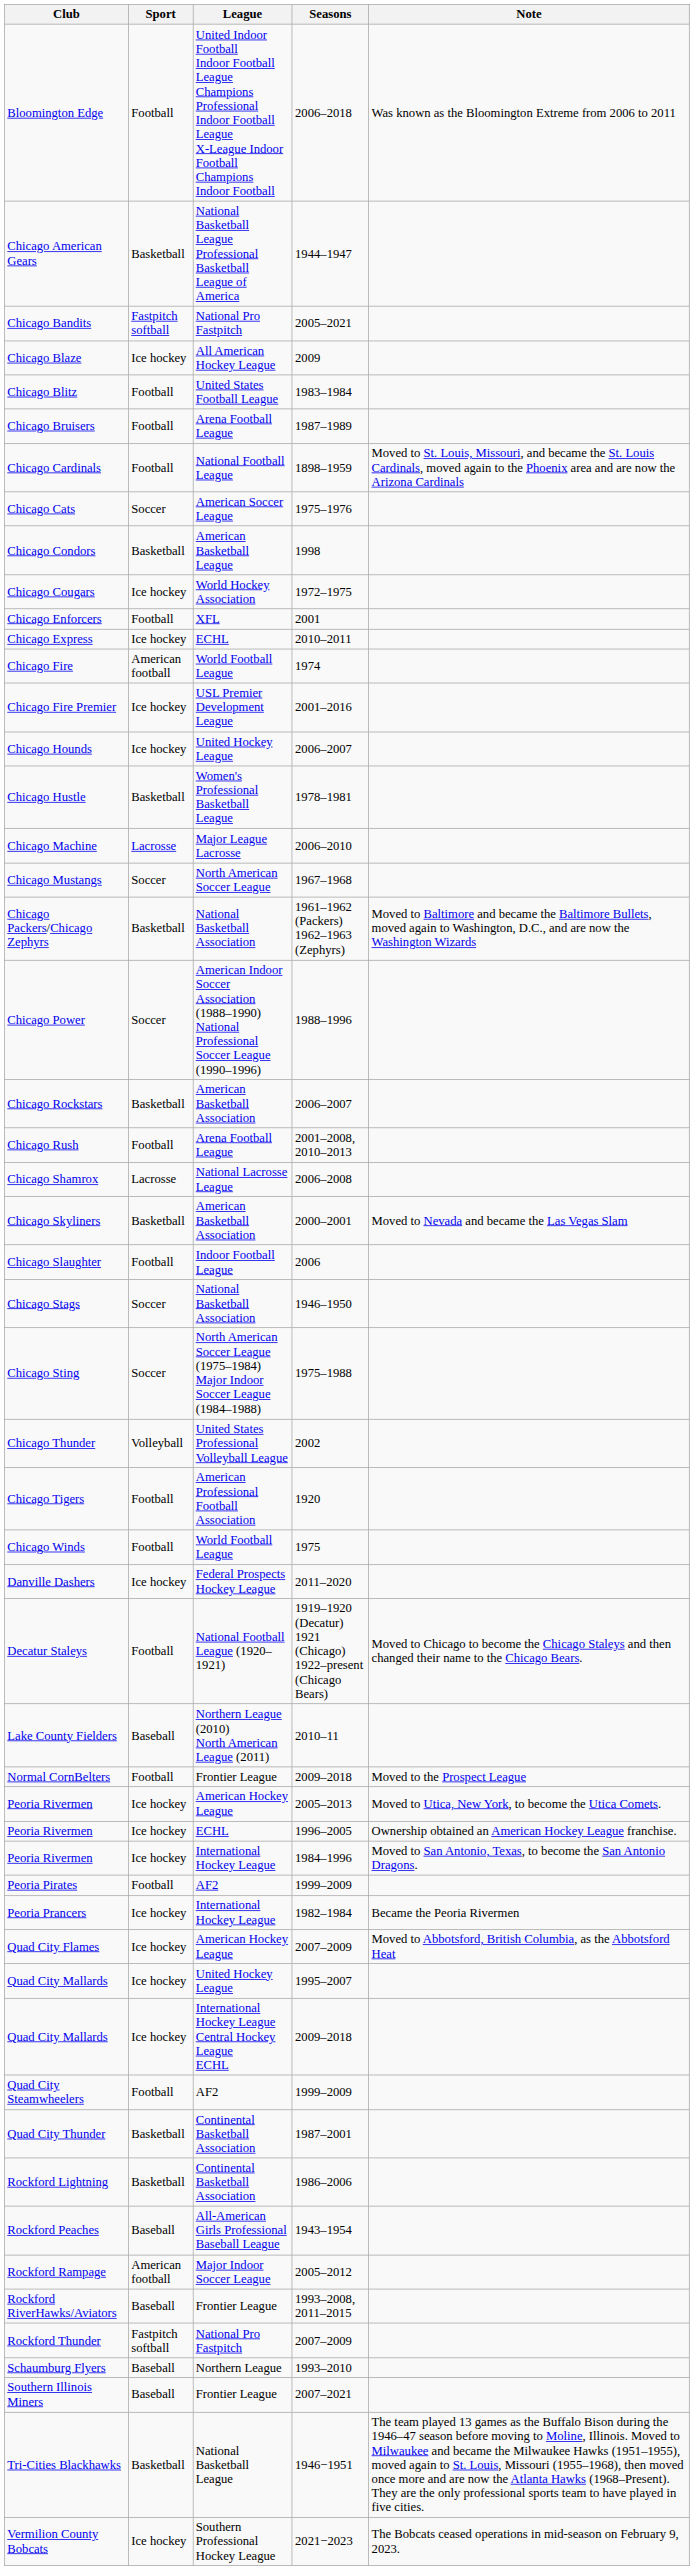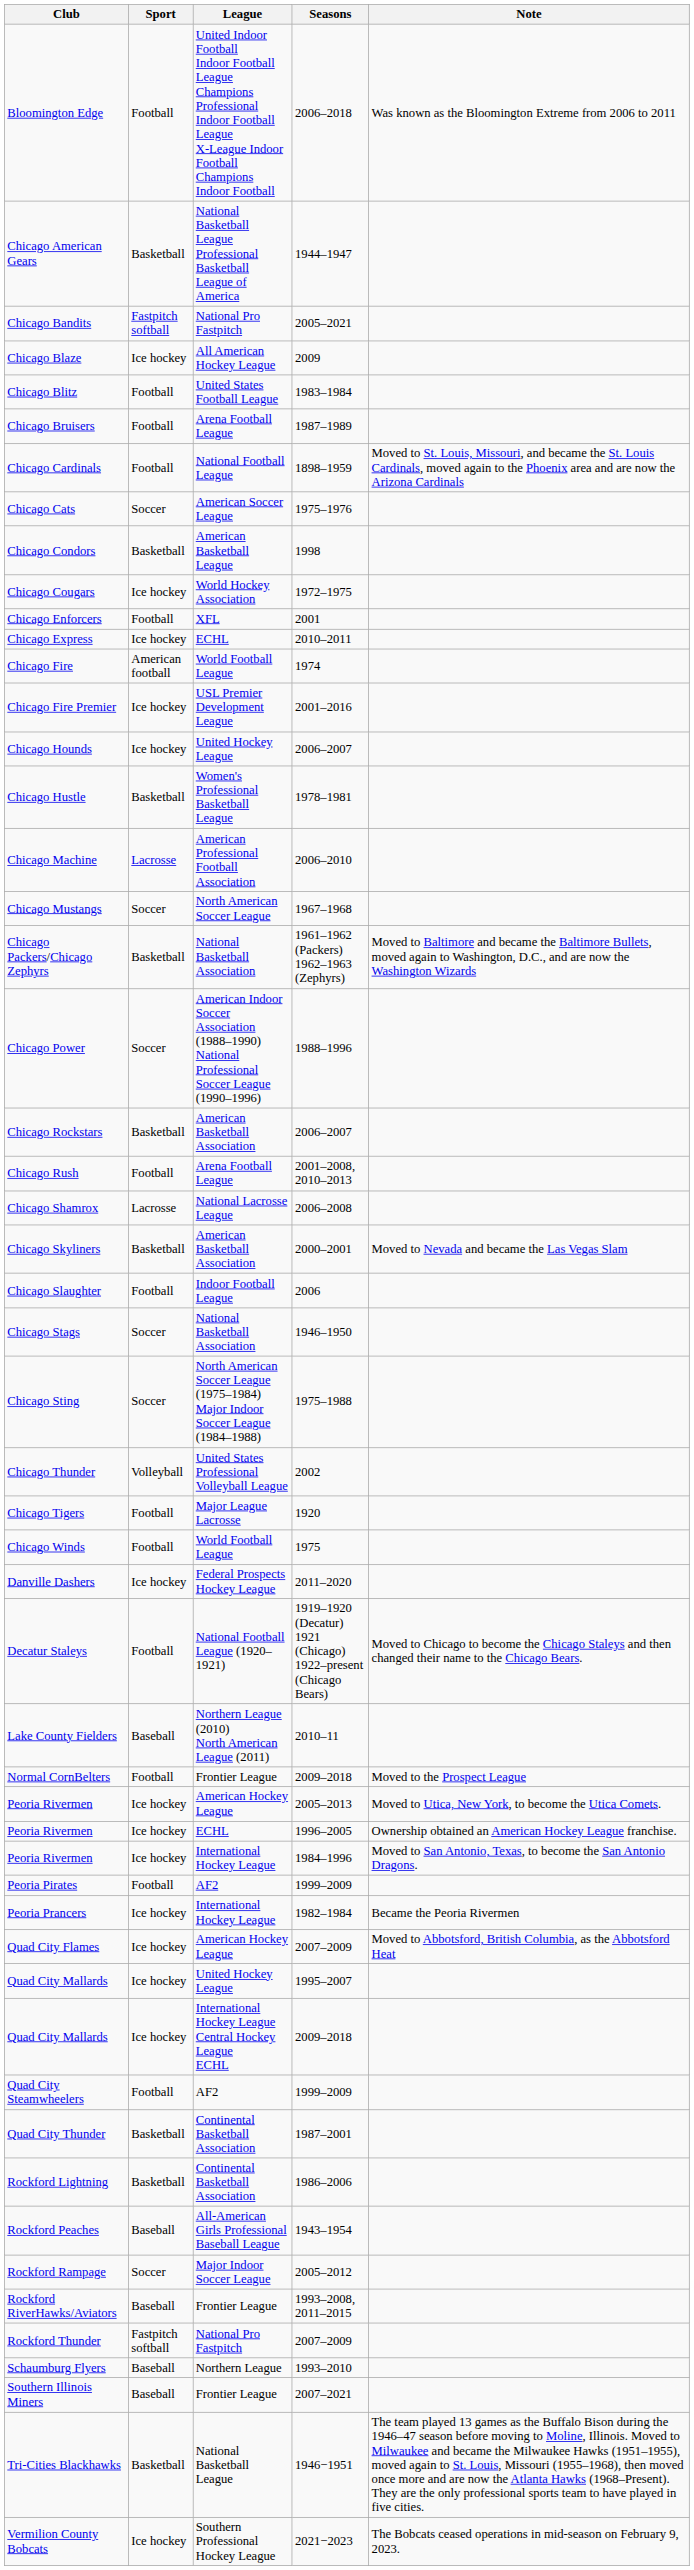 <table class="wikitable sortable">
 <tr>
 <th>Club</th>
 <th>Sport</th>
 <th>League</th>
 <th>Seasons</th>
 <th>Note</th>
 </tr>
 <tr>
 <td><a href='#'>Bloomington Edge</a></td>
 <td>Football</td>
 <td><a href='#'>United Indoor Football</a><br><a href='#'>Indoor Football League</a><br><a href='#'>Champions Professional Indoor Football League</a><br><a href='#'>X-League Indoor Football</a><br><a href='#'>Champions Indoor Football</a></td>
 <td>2006–2018</td>
 <td>Was known as the Bloomington Extreme from 2006 to 2011</td>
 </tr>
 <tr>
 <td><a href='#'>Chicago American Gears</a></td>
 <td>Basketball</td>
 <td><a href='#'>National Basketball League</a><br><a href='#'>Professional Basketball League of America</a></td>
 <td>1944–1947</td>
 <td></td>
 </tr>
 <tr>
 <td><a href='#'>Chicago Bandits</a></td>
 <td><a href='#'>Fastpitch softball</a></td>
 <td><a href='#'>National Pro Fastpitch</a></td>
 <td>2005–2021</td>
 <td></td>
 </tr>
 <tr>
 <td><a href='#'>Chicago Blaze</a></td>
 <td>Ice hockey</td>
 <td><a href='#'>All American Hockey League</a></td>
 <td>2009</td>
 <td></td>
 </tr>
 <tr>
 <td><a href='#'>Chicago Blitz</a></td>
 <td>Football</td>
 <td><a href='#'>United States Football League</a></td>
 <td>1983–1984</td>
 <td></td>
 </tr>
 <tr>
 <td><a href='#'>Chicago Bruisers</a></td>
 <td>Football</td>
 <td><a href='#'>Arena Football League</a></td>
 <td>1987–1989</td>
 <td></td>
 </tr>
 <tr>
 <td><a href='#'>Chicago Cardinals</a></td>
 <td>Football</td>
 <td><a href='#'>National Football League</a></td>
 <td>1898–1959</td>
 <td>Moved to <a href='#'>St. Louis, Missouri</a>, and became the <a href='#'>St. Louis Cardinals</a>, moved again to the <a href='#'>Phoenix</a> area and are now the <a href='#'>Arizona Cardinals</a></td>
 </tr>
 <tr>
 <td><a href='#'>Chicago Cats</a></td>
 <td>Soccer</td>
 <td><a href='#'>American Soccer League</a></td>
 <td>1975–1976</td>
 </tr>
 <tr>
 <td><a href='#'>Chicago Condors</a></td>
 <td>Basketball</td>
 <td><a href='#'>American Basketball League</a></td>
 <td>1998</td>
 <td></td>
 </tr>
 <tr>
 <td><a href='#'>Chicago Cougars</a></td>
 <td>Ice hockey</td>
 <td><a href='#'>World Hockey Association</a></td>
 <td>1972–1975</td>
 <td></td>
 </tr>
 <tr>
 <td><a href='#'>Chicago Enforcers</a></td>
 <td>Football</td>
 <td><a href='#'>XFL</a></td>
 <td>2001</td>
 <td></td>
 </tr>
 <tr>
 <td><a href='#'>Chicago Express</a></td>
 <td>Ice hockey</td>
 <td><a href='#'>ECHL</a></td>
 <td>2010–2011</td>
 <td></td>
 </tr>
 <tr>
 <td><a href='#'>Chicago Fire</a></td>
 <td>American football</td>
 <td><a href='#'>World Football League</a></td>
 <td>1974</td>
 <td></td>
 </tr>
 <tr>
 <td><a href='#'>Chicago Fire Premier</a></td>
 <td>Ice hockey</td>
 <td><a href='#'>USL Premier Development League</a></td>
 <td>2001–2016</td>
 <td></td>
 </tr>
 <tr>
 <td><a href='#'>Chicago Hounds</a></td>
 <td>Ice hockey</td>
 <td><a href='#'>United Hockey League</a></td>
 <td>2006–2007</td>
 <td></td>
 </tr>
 <tr>
 <td><a href='#'>Chicago Hustle</a></td>
 <td>Basketball</td>
 <td><a href='#'>Women's Professional Basketball League</a></td>
 <td>1978–1981</td>
 <td></td>
 </tr>
 <tr>
 <td><a href='#'>Chicago Machine</a></td>
 <td><a href='#'>Lacrosse</a></td>
-<td><a href='#'>Major League Lacrosse</a></td>
+<td><a href='#'>American Professional Football Association</a></td>
 <td>2006–2010</td>
 <td></td>
 </tr>
 <tr>
 <td><a href='#'>Chicago Mustangs</a></td>
 <td>Soccer</td>
 <td><a href='#'>North American Soccer League</a></td>
 <td>1967–1968</td>
 <td></td>
 </tr>
 <tr>
 <td><a href='#'>Chicago Packers</a>/<a href='#'>Chicago Zephyrs</a></td>
 <td>Basketball</td>
 <td><a href='#'>National Basketball Association</a></td>
 <td>1961–1962 (Packers)<br> 1962–1963 (Zephyrs)</td>
 <td>Moved to <a href='#'>Baltimore</a> and became the <a href='#'>Baltimore Bullets</a>, moved again to Washington, D.C., and are now the <a href='#'>Washington Wizards</a></td>
 </tr>
 <tr>
 <td><a href='#'>Chicago Power</a></td>
 <td>Soccer</td>
 <td><a href='#'>American Indoor Soccer Association</a> (1988–1990)<br> <a href='#'>National Professional Soccer League</a> (1990–1996)</td>
 <td>1988–1996</td>
 <td></td>
 </tr>
 <tr>
 <td><a href='#'>Chicago Rockstars</a></td>
 <td>Basketball</td>
 <td><a href='#'>American Basketball Association</a></td>
 <td>2006–2007</td>
 <td></td>
 </tr>
 <tr>
 <td><a href='#'>Chicago Rush</a></td>
 <td>Football</td>
 <td><a href='#'>Arena Football League</a></td>
 <td>2001–2008, 2010–2013</td>
 <td></td>
 </tr>
 <tr>
 <td><a href='#'>Chicago Shamrox</a></td>
 <td>Lacrosse</td>
 <td><a href='#'>National Lacrosse League</a></td>
 <td>2006–2008</td>
 <td></td>
 </tr>
 <tr>
 <td><a href='#'>Chicago Skyliners</a></td>
 <td>Basketball</td>
 <td><a href='#'>American Basketball Association</a></td>
 <td>2000–2001</td>
 <td>Moved to <a href='#'>Nevada</a> and became the <a href='#'>Las Vegas Slam</a></td>
 </tr>
 <tr>
 <td><a href='#'>Chicago Slaughter</a></td>
 <td>Football</td>
 <td><a href='#'>Indoor Football League</a></td>
 <td>2006</td>
 <td></td>
 </tr>
 <tr>
 <td><a href='#'>Chicago Stags</a></td>
 <td>Soccer</td>
 <td><a href='#'>National Basketball Association</a></td>
 <td>1946–1950</td>
 <td></td>
 </tr>
 <tr>
 <td><a href='#'>Chicago Sting</a></td>
 <td>Soccer</td>
 <td><a href='#'>North American Soccer League</a> (1975–1984)<br> <a href='#'>Major Indoor Soccer League</a> (1984–1988)</td>
 <td>1975–1988</td>
 <td></td>
 </tr>
 <tr>
 <td><a href='#'>Chicago Thunder</a></td>
 <td>Volleyball</td>
 <td><a href='#'>United States Professional Volleyball League</a></td>
 <td>2002</td>
 <td></td>
 </tr>
 <tr>
 <td><a href='#'>Chicago Tigers</a></td>
 <td>Football</td>
-<td><a href='#'>American Professional Football Association</a></td>
+<td><a href='#'>Major League Lacrosse</a></td>
 <td>1920</td>
 <td></td>
 </tr>
 <tr>
 <td><a href='#'>Chicago Winds</a></td>
 <td>Football</td>
 <td><a href='#'>World Football League</a></td>
 <td>1975</td>
 <td></td>
 </tr>
 <tr>
 <td><a href='#'>Danville Dashers</a></td>
 <td>Ice hockey</td>
 <td><a href='#'>Federal Prospects Hockey League</a></td>
 <td>2011–2020</td>
 <td></td>
 </tr>
 <tr>
 <td><a href='#'>Decatur Staleys</a></td>
 <td>Football</td>
 <td><a href='#'>National Football League</a> (1920–1921)</td>
 <td>1919–1920 (Decatur)<br> 1921 (Chicago)<br> 1922–present (Chicago Bears)</td>
 <td>Moved to Chicago to become the <a href='#'>Chicago Staleys</a> and then changed their name to the <a href='#'>Chicago Bears</a>.</td>
 </tr>
 <tr>
 <td><a href='#'>Lake County Fielders</a></td>
 <td>Baseball</td>
 <td><a href='#'>Northern League</a> (2010)<br><a href='#'>North American League</a> (2011)</td>
 <td>2010–11</td>
 <td></td>
 </tr>
 <tr>
 <td><a href='#'>Normal CornBelters</a></td>
 <td>Football</td>
 <td>Frontier League</td>
 <td>2009–2018</td>
 <td>Moved to the <a href='#'>Prospect League</a></td>
 </tr>
 <tr>
 <td><a href='#'>Peoria Rivermen</a></td>
 <td>Ice hockey</td>
 <td><a href='#'>American Hockey League</a></td>
 <td>2005–2013</td>
 <td>Moved to <a href='#'>Utica, New York</a>, to become the <a href='#'>Utica Comets</a>.</td>
 </tr>
 <tr>
 <td><a href='#'>Peoria Rivermen</a></td>
 <td>Ice hockey</td>
 <td><a href='#'>ECHL</a></td>
 <td>1996–2005</td>
 <td>Ownership obtained an <a href='#'>American Hockey League</a> franchise.</td>
 </tr>
 <tr>
 <td><a href='#'>Peoria Rivermen</a></td>
 <td>Ice hockey</td>
 <td><a href='#'>International Hockey League</a></td>
 <td>1984–1996</td>
 <td>Moved to <a href='#'>San Antonio, Texas</a>, to become the <a href='#'>San Antonio Dragons</a>.</td>
 </tr>
 <tr>
 <td><a href='#'>Peoria Pirates</a></td>
 <td>Football</td>
 <td><a href='#'>AF2</a></td>
 <td>1999–2009</td>
 <td></td>
 </tr>
 <tr>
 <td><a href='#'>Peoria Prancers</a></td>
 <td>Ice hockey</td>
 <td><a href='#'>International Hockey League</a></td>
 <td>1982–1984</td>
 <td>Became the Peoria Rivermen</td>
 </tr>
 <tr>
 <td><a href='#'>Quad City Flames</a></td>
 <td>Ice hockey</td>
 <td><a href='#'>American Hockey League</a></td>
 <td>2007–2009</td>
 <td>Moved to <a href='#'>Abbotsford, British Columbia</a>, as the <a href='#'>Abbotsford Heat</a></td>
 </tr>
 <tr>
 <td><a href='#'>Quad City Mallards</a></td>
 <td>Ice hockey</td>
 <td><a href='#'>United Hockey League</a></td>
 <td>1995–2007</td>
 <td></td>
 </tr>
 <tr>
 <td><a href='#'>Quad City Mallards</a></td>
 <td>Ice hockey</td>
 <td><a href='#'>International Hockey League</a><br><a href='#'>Central Hockey League</a><br><a href='#'>ECHL</a></td>
 <td>2009–2018</td>
 <td></td>
 </tr>
 <tr>
 <td><a href='#'>Quad City Steamwheelers</a></td>
 <td>Football</td>
 <td>AF2</td>
 <td>1999–2009</td>
 <td></td>
 </tr>
 <tr>
 <td><a href='#'>Quad City Thunder</a></td>
 <td>Basketball</td>
 <td><a href='#'>Continental Basketball Association</a></td>
 <td>1987–2001</td>
 <td></td>
 </tr>
 <tr>
 <td><a href='#'>Rockford Lightning</a></td>
 <td>Basketball</td>
 <td><a href='#'>Continental Basketball Association</a></td>
 <td>1986–2006</td>
 <td></td>
 </tr>
 <tr>
 <td><a href='#'>Rockford Peaches</a></td>
 <td>Baseball</td>
 <td><a href='#'>All-American Girls Professional Baseball League</a></td>
 <td>1943–1954</td>
 <td></td>
 </tr>
 <tr>
 <td><a href='#'>Rockford Rampage</a></td>
-<td>American football</td>
+<td>Soccer</td>
 <td><a href='#'>Major Indoor Soccer League</a></td>
 <td>2005–2012</td>
 <td></td>
 </tr>
 <tr>
 <td><a href='#'>Rockford RiverHawks/Aviators</a></td>
 <td>Baseball</td>
 <td>Frontier League</td>
 <td>1993–2008, 2011–2015</td>
 <td></td>
 </tr>
 <tr>
 <td><a href='#'>Rockford Thunder</a></td>
 <td>Fastpitch softball</td>
 <td><a href='#'>National Pro Fastpitch</a></td>
 <td>2007–2009</td>
 <td></td>
 </tr>
 <tr>
 <td><a href='#'>Schaumburg Flyers</a></td>
 <td>Baseball</td>
 <td>Northern League</td>
 <td>1993–2010</td>
 <td></td>
 </tr>
 <tr>
 <td><a href='#'>Southern Illinois Miners</a></td>
 <td>Baseball</td>
 <td>Frontier League</td>
 <td>2007–2021</td>
 <td></td>
 </tr>
 <tr>
 <td><a href='#'>Tri-Cities Blackhawks</a></td>
 <td>Basketball</td>
 <td>National Basketball League</td>
 <td>1946−1951</td>
 <td>The team played 13 games as the Buffalo Bison during the 1946–47 season before moving to <a href='#'>Moline</a>, Illinois. Moved to <a href='#'>Milwaukee</a> and became the Milwaukee Hawks (1951–1955), moved again to <a href='#'>St. Louis</a>, Missouri (1955–1968), then moved once more and are now the <a href='#'>Atlanta Hawks</a> (1968–Present). They are the only professional sports team to have played in five cities.</td>
 </tr>
 <tr>
 <td><a href='#'>Vermilion County Bobcats</a></td>
 <td>Ice hockey</td>
 <td>Southern Professional Hockey League</td>
 <td>2021−2023</td>
 <td>The Bobcats ceased operations in mid-season on February 9, 2023.</td>
 </tr>
 </table>
